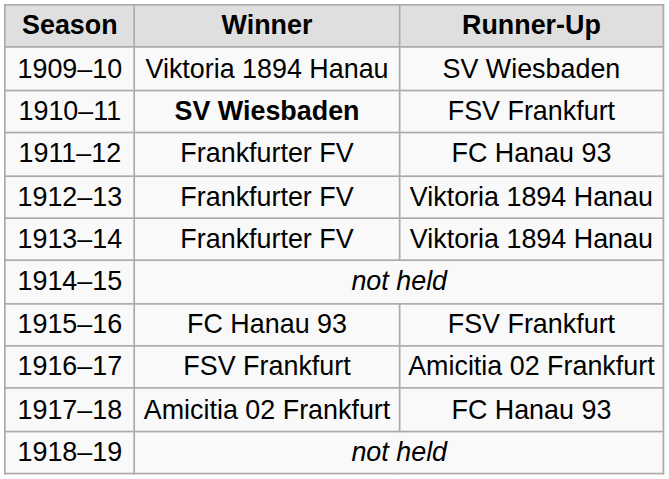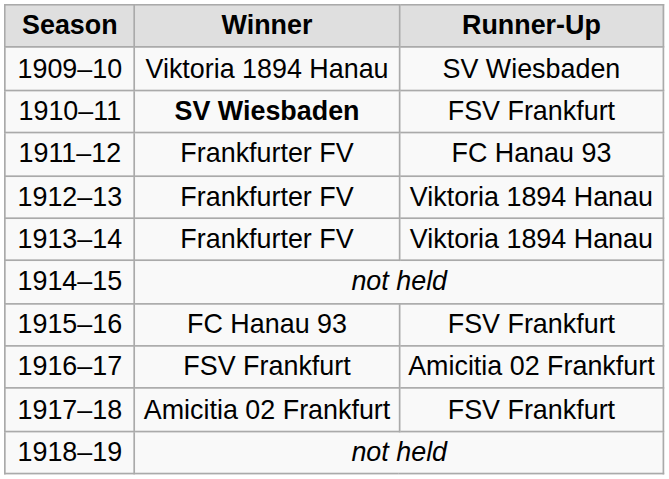 <table class="wikitable">
 <tr align="center" style="background:#dfdfdf">
 <td width="70"><strong>Season</strong></td>
 <td width="150"><strong>Winner</strong></td>
 <td width="150"><strong>Runner-Up</strong></td>
 </tr>
 <tr align="center">
 <td>1909–10</td>
 <td>Viktoria 1894 Hanau</td>
 <td>SV Wiesbaden</td>
 </tr>
 <tr align="center">
 <td>1910–11</td>
 <td><strong>SV Wiesbaden</strong></td>
 <td>FSV Frankfurt</td>
 </tr>
 <tr align="center">
 <td>1911–12</td>
 <td>Frankfurter FV</td>
 <td>FC Hanau 93</td>
 </tr>
 <tr align="center">
 <td>1912–13</td>
 <td>Frankfurter FV</td>
 <td>Viktoria 1894 Hanau</td>
 </tr>
 <tr align="center">
 <td>1913–14</td>
 <td>Frankfurter FV</td>
 <td>Viktoria 1894 Hanau</td>
 </tr>
 <tr align="center">
 <td>1914–15</td>
 <td colspan=2><em>not held</em></td>
 </tr>
 <tr align="center">
 <td>1915–16</td>
 <td>FC Hanau 93</td>
 <td>FSV Frankfurt</td>
 </tr>
 <tr align="center">
 <td>1916–17</td>
 <td>FSV Frankfurt</td>
 <td>Amicitia 02 Frankfurt</td>
 </tr>
 <tr align="center">
 <td>1917–18</td>
 <td>Amicitia 02 Frankfurt</td>
-<td>FC Hanau 93</td>
+<td>FSV Frankfurt</td>
 </tr>
 <tr align="center">
 <td>1918–19</td>
 <td colspan=2><em>not held</em></td>
 </tr>
 </table>
